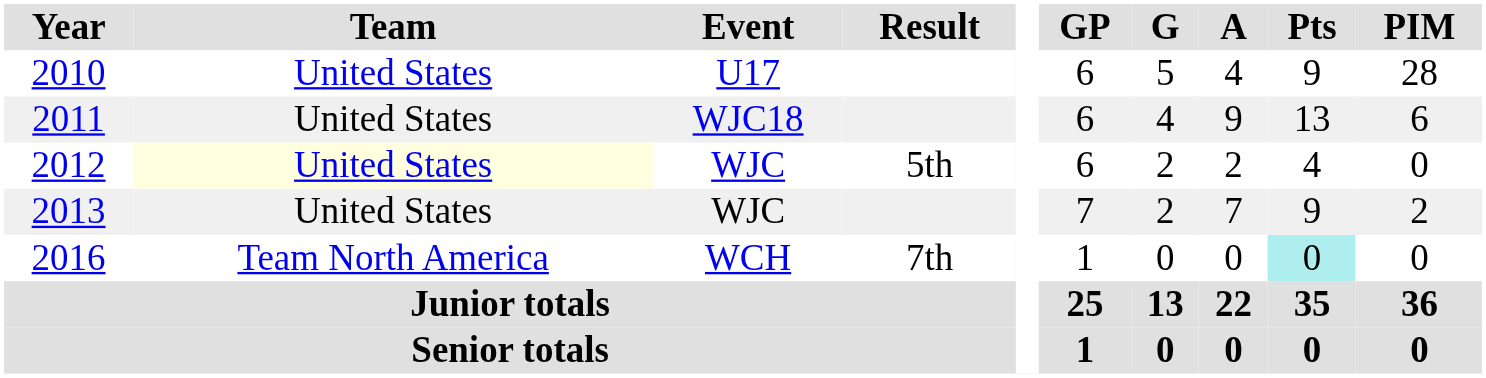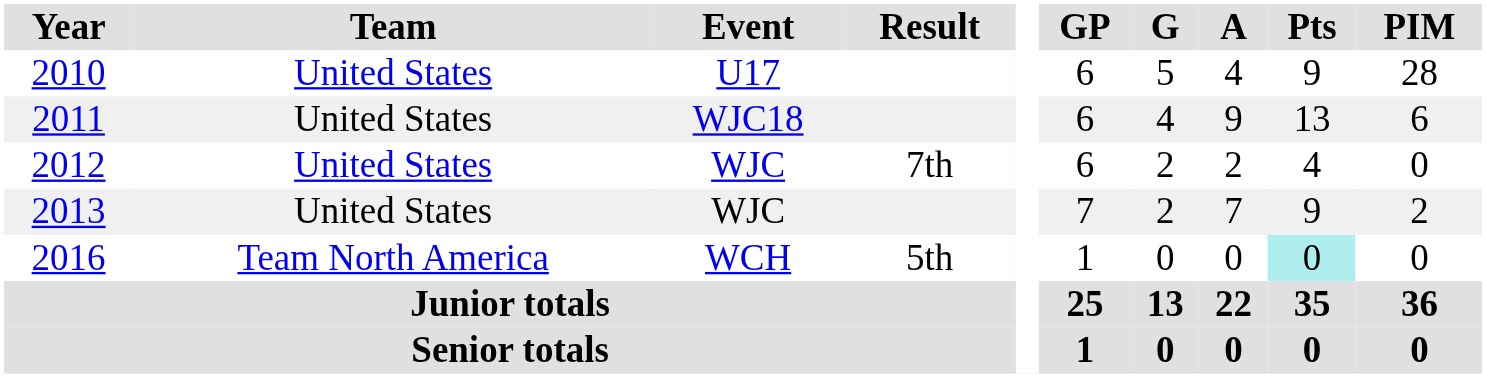 <table border="0" cellpadding="1" cellspacing="0" style="text-align:center; width:40em;">
 <tr bgcolor="#e0e0e0">
 <th>Year</th>
 <th>Team</th>
 <th>Event</th>
 <th>Result</th>
 <th rowspan="99" bgcolor="#ffffff"> </th>
 <th>GP</th>
 <th>G</th>
 <th>A</th>
 <th>Pts</th>
 <th>PIM</th>
 </tr>
 <tr>
 <td><a href='#'>2010</a></td>
 <td><a href='#'>United States</a></td>
 <td><a href='#'>U17</a></td>
 <td></td>
 <td>6</td>
 <td>5</td>
 <td>4</td>
 <td>9</td>
 <td>28</td>
 </tr>
 <tr bgcolor="#f0f0f0">
 <td><a href='#'>2011</a></td>
 <td>United States</td>
 <td><a href='#'>WJC18</a></td>
 <td></td>
 <td>6</td>
 <td>4</td>
 <td>9</td>
 <td>13</td>
 <td>6</td>
 </tr>
 <tr>
 <td><a href='#'>2012</a></td>
-<td style="background: lightyellow;"><a href='#'>United States</a></td>
+<td><a href='#'>United States</a></td>
 <td><a href='#'>WJC</a></td>
-<td>5th</td>
+<td>7th</td>
 <td>6</td>
 <td>2</td>
 <td>2</td>
 <td>4</td>
 <td>0</td>
 </tr>
 <tr bgcolor="#f0f0f0">
 <td><a href='#'>2013</a></td>
 <td>United States</td>
 <td>WJC</td>
 <td></td>
 <td>7</td>
 <td>2</td>
 <td>7</td>
 <td>9</td>
 <td>2</td>
 </tr>
 <tr>
 <td><a href='#'>2016</a></td>
 <td><a href='#'>Team North America</a></td>
 <td><a href='#'>WCH</a></td>
-<td>7th</td>
+<td>5th</td>
 <td>1</td>
 <td>0</td>
 <td>0</td>
 <td style="background: paleturquoise;">0</td>
 <td>0</td>
 </tr>
 <tr bgcolor="#e0e0e0">
 <th colspan="4">Junior totals</th>
 <th>25</th>
 <th>13</th>
 <th>22</th>
 <th>35</th>
 <th>36</th>
 </tr>
 <tr bgcolor="#e0e0e0">
 <th colspan="4">Senior totals</th>
 <th>1</th>
 <th>0</th>
 <th>0</th>
 <th>0</th>
 <th>0</th>
 </tr>
 </table>
